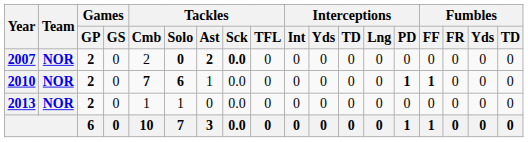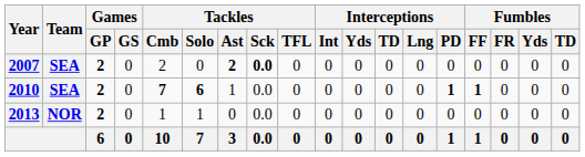 <table class="wikitable" style="text-align:center">
 <tr>
 <th rowspan="2">Year</th>
 <th rowspan="2">Team</th>
 <th colspan="2">Games</th>
 <th colspan="5">Tackles</th>
 <th colspan="5">Interceptions</th>
 <th colspan="4">Fumbles</th>
 </tr>
 <tr>
 <th>GP</th>
 <th>GS</th>
 <th>Cmb</th>
 <th>Solo</th>
 <th>Ast</th>
 <th>Sck</th>
 <th>TFL</th>
 <th>Int</th>
 <th>Yds</th>
 <th>TD</th>
 <th>Lng</th>
 <th>PD</th>
 <th>FF</th>
 <th>FR</th>
 <th>Yds</th>
 <th>TD</th>
 </tr>
 <tr>
 <th><a href='#'>2007</a></th>
-<th><a href='#'>NOR</a></th>
+<th><a href='#'>SEA</a></th>
 <td><strong>2</strong></td>
 <td>0</td>
 <td>2</td>
-<td><strong>0</strong></td>
+<td>0</td>
 <td><strong>2</strong></td>
 <td><strong>0.0</strong></td>
 <td>0</td>
 <td>0</td>
 <td>0</td>
 <td>0</td>
 <td>0</td>
 <td>0</td>
 <td>0</td>
 <td>0</td>
 <td>0</td>
 <td>0</td>
 </tr>
 <tr>
 <th><a href='#'>2010</a></th>
-<th><a href='#'>NOR</a></th>
+<th><a href='#'>SEA</a></th>
 <td><strong>2</strong></td>
 <td>0</td>
 <td><strong>7</strong></td>
 <td><strong>6</strong></td>
 <td>1</td>
 <td>0.0</td>
 <td>0</td>
 <td>0</td>
 <td>0</td>
 <td>0</td>
 <td>0</td>
 <td><strong>1</strong></td>
 <td><strong>1</strong></td>
 <td>0</td>
 <td>0</td>
 <td>0</td>
 </tr>
 <tr>
 <th><a href='#'>2013</a></th>
 <th><a href='#'>NOR</a></th>
 <td><strong>2</strong></td>
 <td>0</td>
 <td>1</td>
 <td>1</td>
 <td>0</td>
 <td>0.0</td>
 <td>0</td>
 <td>0</td>
 <td>0</td>
 <td>0</td>
 <td>0</td>
 <td>0</td>
 <td>0</td>
 <td>0</td>
 <td>0</td>
 <td>0</td>
 </tr>
 <tr>
 <th colspan="2"></th>
 <th>6</th>
 <th>0</th>
 <th>10</th>
 <th>7</th>
 <th>3</th>
 <th>0.0</th>
 <th>0</th>
 <th>0</th>
 <th>0</th>
 <th>0</th>
 <th>0</th>
 <th>1</th>
 <th>1</th>
 <th>0</th>
 <th>0</th>
 <th>0</th>
 </tr>
 </table>
